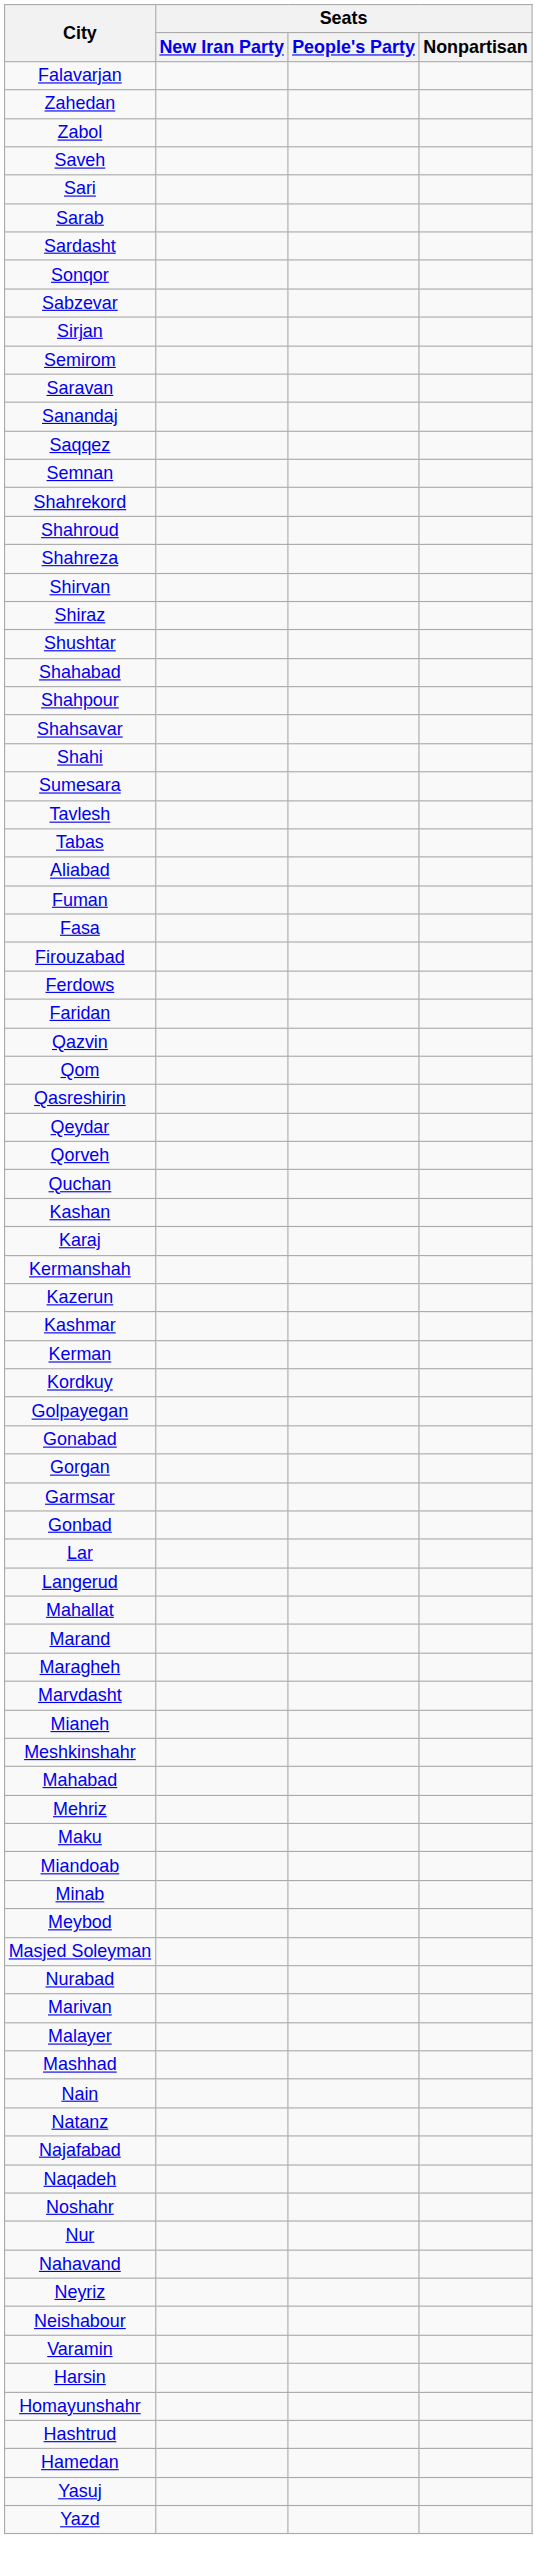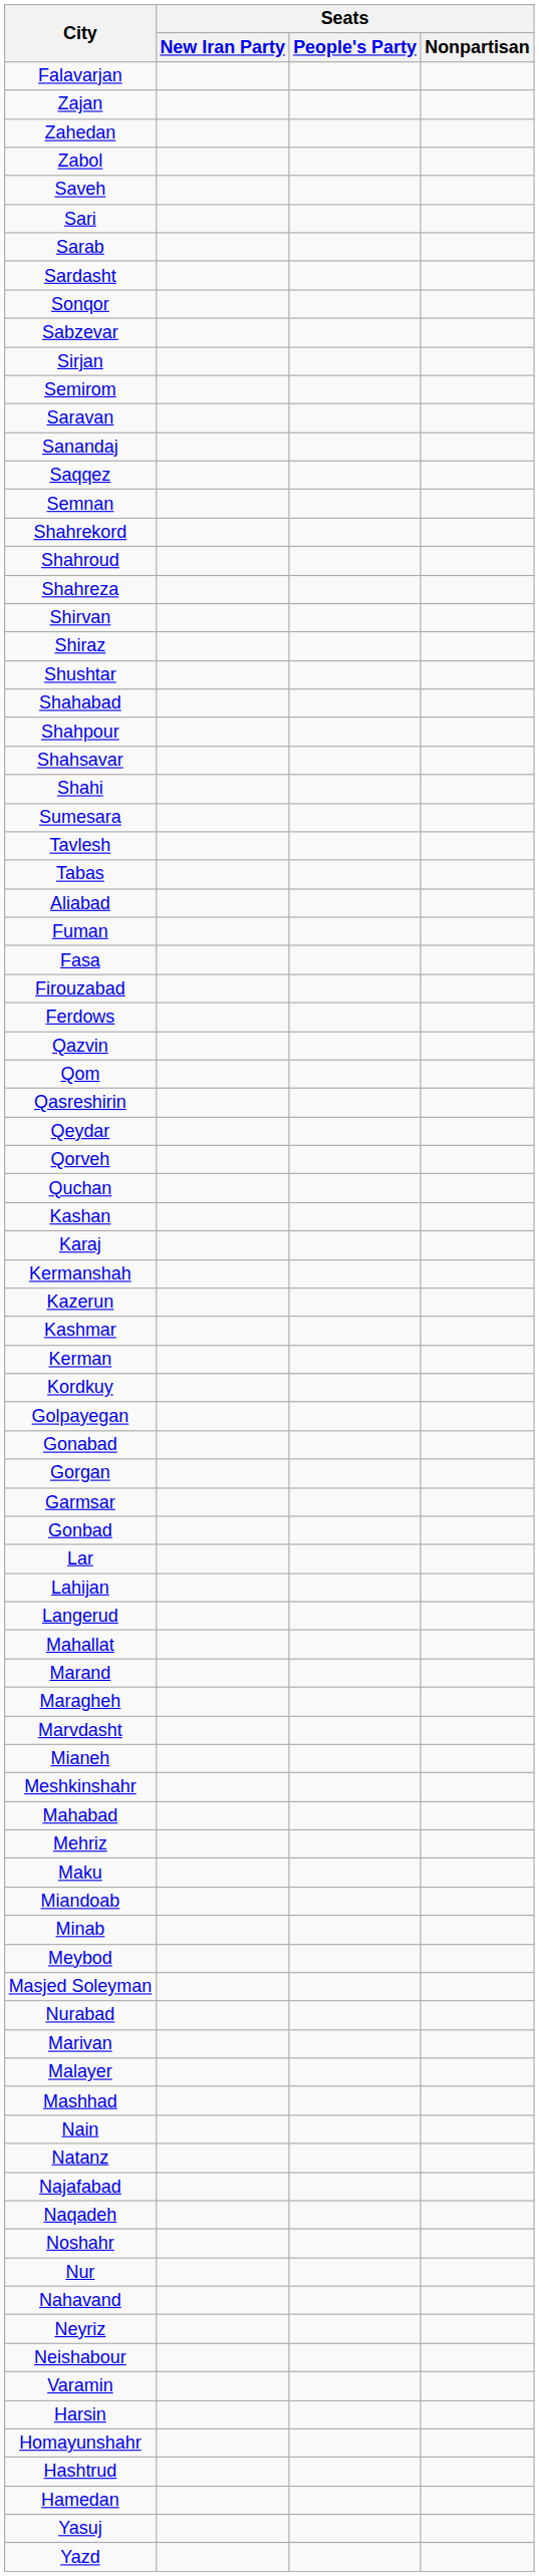 <table class="wikitable" style="font-size:100%;text-align:center;">
 <tr>
 <th rowspan="2">City</th>
 <th colspan="3">Seats</th>
 </tr>
 <tr>
 <th><a href='#'>New Iran Party</a></th>
 <th><a href='#'>People's Party</a></th>
 <th>Nonpartisan</th>
 </tr>
 <tr>
 <td><a href='#'>Falavarjan</a></td>
+<td></td>
+<td></td>
+<td></td>
+</tr>
+<tr>
+<td><a href='#'>Zajan</a></td>
 <td></td>
 <td></td>
 <td></td>
 </tr>
 <tr>
 <td><a href='#'>Zahedan</a></td>
 <td></td>
 <td></td>
 <td></td>
 </tr>
 <tr>
 <td><a href='#'>Zabol</a></td>
 <td></td>
 <td></td>
 <td></td>
 </tr>
 <tr>
 <td><a href='#'>Saveh</a></td>
 <td></td>
 <td></td>
 <td></td>
 </tr>
 <tr>
 <td><a href='#'>Sari</a></td>
 <td></td>
 <td></td>
 <td></td>
 </tr>
 <tr>
 <td><a href='#'>Sarab</a></td>
 <td></td>
 <td></td>
 <td></td>
 </tr>
 <tr>
 <td><a href='#'>Sardasht</a></td>
 <td></td>
 <td></td>
 <td></td>
 </tr>
 <tr>
 <td><a href='#'>Sonqor</a></td>
 <td></td>
 <td></td>
 <td></td>
 </tr>
 <tr>
 <td><a href='#'>Sabzevar</a></td>
 <td></td>
 <td></td>
 <td></td>
 </tr>
 <tr>
 <td><a href='#'>Sirjan</a></td>
 <td></td>
 <td></td>
 <td></td>
 </tr>
 <tr>
 <td><a href='#'>Semirom</a></td>
 <td></td>
 <td></td>
 <td></td>
 </tr>
 <tr>
 <td><a href='#'>Saravan</a></td>
 <td></td>
 <td></td>
 <td></td>
 </tr>
 <tr>
 <td><a href='#'>Sanandaj</a></td>
 <td></td>
 <td></td>
 <td></td>
 </tr>
 <tr>
 <td><a href='#'>Saqqez</a></td>
 <td></td>
 <td></td>
 <td></td>
 </tr>
 <tr>
 <td><a href='#'>Semnan</a></td>
 <td></td>
 <td></td>
 <td></td>
 </tr>
 <tr>
 <td><a href='#'>Shahrekord</a></td>
 <td></td>
 <td></td>
 <td></td>
 </tr>
 <tr>
 <td><a href='#'>Shahroud</a></td>
 <td></td>
 <td></td>
 <td></td>
 </tr>
 <tr>
 <td><a href='#'>Shahreza</a></td>
 <td></td>
 <td></td>
 <td></td>
 </tr>
 <tr>
 <td><a href='#'>Shirvan</a></td>
 <td></td>
 <td></td>
 <td></td>
 </tr>
 <tr>
 <td><a href='#'>Shiraz</a></td>
 <td></td>
 <td></td>
 <td></td>
 </tr>
 <tr>
 <td><a href='#'>Shushtar</a></td>
 <td></td>
 <td></td>
 <td></td>
 </tr>
 <tr>
 <td><a href='#'>Shahabad</a></td>
 <td></td>
 <td></td>
 <td></td>
 </tr>
 <tr>
 <td><a href='#'>Shahpour</a></td>
 <td></td>
 <td></td>
 <td></td>
 </tr>
 <tr>
 <td><a href='#'>Shahsavar</a></td>
 <td></td>
 <td></td>
 <td></td>
 </tr>
 <tr>
 <td><a href='#'>Shahi</a></td>
 <td></td>
 <td></td>
 <td></td>
 </tr>
 <tr>
 <td><a href='#'>Sumesara</a></td>
 <td></td>
 <td></td>
 <td></td>
 </tr>
 <tr>
 <td><a href='#'>Tavlesh</a></td>
 <td></td>
 <td></td>
 <td></td>
 </tr>
 <tr>
 <td><a href='#'>Tabas</a></td>
 <td></td>
 <td></td>
 <td></td>
 </tr>
 <tr>
 <td><a href='#'>Aliabad</a></td>
 <td></td>
 <td></td>
 <td></td>
 </tr>
 <tr>
 <td><a href='#'>Fuman</a></td>
 <td></td>
 <td></td>
 <td></td>
 </tr>
 <tr>
 <td><a href='#'>Fasa</a></td>
 <td></td>
 <td></td>
 <td></td>
 </tr>
 <tr>
 <td><a href='#'>Firouzabad</a></td>
 <td></td>
 <td></td>
 <td></td>
 </tr>
 <tr>
 <td><a href='#'>Ferdows</a></td>
 <td></td>
 <td></td>
 <td></td>
 </tr>
 <tr>
-<td><a href='#'>Faridan</a></td>
-<td></td>
-<td></td>
-<td></td>
-</tr>
-<tr>
 <td><a href='#'>Qazvin</a></td>
 <td></td>
 <td></td>
 <td></td>
 </tr>
 <tr>
 <td><a href='#'>Qom</a></td>
 <td></td>
 <td></td>
 <td></td>
 </tr>
 <tr>
 <td><a href='#'>Qasreshirin</a></td>
 <td></td>
 <td></td>
 <td></td>
 </tr>
 <tr>
 <td><a href='#'>Qeydar</a></td>
 <td></td>
 <td></td>
 <td></td>
 </tr>
 <tr>
 <td><a href='#'>Qorveh</a></td>
 <td></td>
 <td></td>
 <td></td>
 </tr>
 <tr>
 <td><a href='#'>Quchan</a></td>
 <td></td>
 <td></td>
 <td></td>
 </tr>
 <tr>
 <td><a href='#'>Kashan</a></td>
 <td></td>
 <td></td>
 <td></td>
 </tr>
 <tr>
 <td><a href='#'>Karaj</a></td>
 <td></td>
 <td></td>
 <td></td>
 </tr>
 <tr>
 <td><a href='#'>Kermanshah</a></td>
 <td></td>
 <td></td>
 <td></td>
 </tr>
 <tr>
 <td><a href='#'>Kazerun</a></td>
 <td></td>
 <td></td>
 <td></td>
 </tr>
 <tr>
 <td><a href='#'>Kashmar</a></td>
 <td></td>
 <td></td>
 <td></td>
 </tr>
 <tr>
 <td><a href='#'>Kerman</a></td>
 <td></td>
 <td></td>
 <td></td>
 </tr>
 <tr>
 <td><a href='#'>Kordkuy</a></td>
 <td></td>
 <td></td>
 <td></td>
 </tr>
 <tr>
 <td><a href='#'>Golpayegan</a></td>
 <td></td>
 <td></td>
 <td></td>
 </tr>
 <tr>
 <td><a href='#'>Gonabad</a></td>
 <td></td>
 <td></td>
 <td></td>
 </tr>
 <tr>
 <td><a href='#'>Gorgan</a></td>
 <td></td>
 <td></td>
 <td></td>
 </tr>
 <tr>
 <td><a href='#'>Garmsar</a></td>
 <td></td>
 <td></td>
 <td></td>
 </tr>
 <tr>
 <td><a href='#'>Gonbad</a></td>
 <td></td>
 <td></td>
 <td></td>
 </tr>
 <tr>
 <td><a href='#'>Lar</a></td>
+<td></td>
+<td></td>
+<td></td>
+</tr>
+<tr>
+<td><a href='#'>Lahijan</a></td>
 <td></td>
 <td></td>
 <td></td>
 </tr>
 <tr>
 <td><a href='#'>Langerud</a></td>
 <td></td>
 <td></td>
 <td></td>
 </tr>
 <tr>
 <td><a href='#'>Mahallat</a></td>
 <td></td>
 <td></td>
 <td></td>
 </tr>
 <tr>
 <td><a href='#'>Marand</a></td>
 <td></td>
 <td></td>
 <td></td>
 </tr>
 <tr>
 <td><a href='#'>Maragheh</a></td>
 <td></td>
 <td></td>
 <td></td>
 </tr>
 <tr>
 <td><a href='#'>Marvdasht</a></td>
 <td></td>
 <td></td>
 <td></td>
 </tr>
 <tr>
 <td><a href='#'>Mianeh</a></td>
 <td></td>
 <td></td>
 <td></td>
 </tr>
 <tr>
 <td><a href='#'>Meshkinshahr</a></td>
 <td></td>
 <td></td>
 <td></td>
 </tr>
 <tr>
 <td><a href='#'>Mahabad</a></td>
 <td></td>
 <td></td>
 <td></td>
 </tr>
 <tr>
 <td><a href='#'>Mehriz</a></td>
 <td></td>
 <td></td>
 <td></td>
 </tr>
 <tr>
 <td><a href='#'>Maku</a></td>
 <td></td>
 <td></td>
 <td></td>
 </tr>
 <tr>
 <td><a href='#'>Miandoab</a></td>
 <td></td>
 <td></td>
 <td></td>
 </tr>
 <tr>
 <td><a href='#'>Minab</a></td>
 <td></td>
 <td></td>
 <td></td>
 </tr>
 <tr>
 <td><a href='#'>Meybod</a></td>
 <td></td>
 <td></td>
 <td></td>
 </tr>
 <tr>
 <td><a href='#'>Masjed Soleyman</a></td>
 <td></td>
 <td></td>
 <td></td>
 </tr>
 <tr>
 <td><a href='#'>Nurabad</a></td>
 <td></td>
 <td></td>
 <td></td>
 </tr>
 <tr>
 <td><a href='#'>Marivan</a></td>
 <td></td>
 <td></td>
 <td></td>
 </tr>
 <tr>
 <td><a href='#'>Malayer</a></td>
 <td></td>
 <td></td>
 <td></td>
 </tr>
 <tr>
 <td><a href='#'>Mashhad</a></td>
 <td></td>
 <td></td>
 <td></td>
 </tr>
 <tr>
 <td><a href='#'>Nain</a></td>
 <td></td>
 <td></td>
 <td></td>
 </tr>
 <tr>
 <td><a href='#'>Natanz</a></td>
 <td></td>
 <td></td>
 <td></td>
 </tr>
 <tr>
 <td><a href='#'>Najafabad</a></td>
 <td></td>
 <td></td>
 <td></td>
 </tr>
 <tr>
 <td><a href='#'>Naqadeh</a></td>
 <td></td>
 <td></td>
 <td></td>
 </tr>
 <tr>
 <td><a href='#'>Noshahr</a></td>
 <td></td>
 <td></td>
 <td></td>
 </tr>
 <tr>
 <td><a href='#'>Nur</a></td>
 <td></td>
 <td></td>
 <td></td>
 </tr>
 <tr>
 <td><a href='#'>Nahavand</a></td>
 <td></td>
 <td></td>
 <td></td>
 </tr>
 <tr>
 <td><a href='#'>Neyriz</a></td>
 <td></td>
 <td></td>
 <td></td>
 </tr>
 <tr>
 <td><a href='#'>Neishabour</a></td>
 <td></td>
 <td></td>
 <td></td>
 </tr>
 <tr>
 <td><a href='#'>Varamin</a></td>
 <td></td>
 <td></td>
 <td></td>
 </tr>
 <tr>
 <td><a href='#'>Harsin</a></td>
 <td></td>
 <td></td>
 <td></td>
 </tr>
 <tr>
 <td><a href='#'>Homayunshahr</a></td>
 <td></td>
 <td></td>
 <td></td>
 </tr>
 <tr>
 <td><a href='#'>Hashtrud</a></td>
 <td></td>
 <td></td>
 <td></td>
 </tr>
 <tr>
 <td><a href='#'>Hamedan</a></td>
 <td></td>
 <td></td>
 <td></td>
 </tr>
 <tr>
 <td><a href='#'>Yasuj</a></td>
 <td></td>
 <td></td>
 <td></td>
 </tr>
 <tr>
 <td><a href='#'>Yazd</a></td>
 <td></td>
 <td></td>
 <td></td>
 </tr>
 </table>
